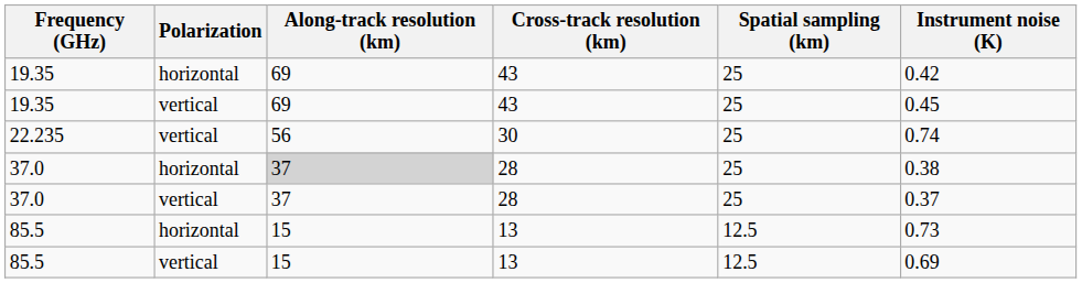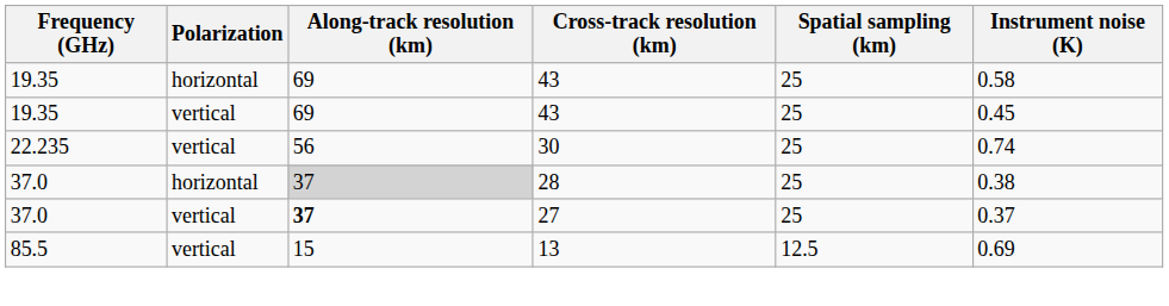 <table class="wikitable">
 <tr>
 <th scope="col">Frequency (GHz)</th>
 <th scope="col">Polarization</th>
 <th scope="col">Along-track resolution (km)</th>
 <th scope="col">Cross-track resolution (km)</th>
 <th scope="col">Spatial sampling (km)</th>
 <th scope="col">Instrument noise (K)</th>
 </tr>
 <tr>
 <td>19.35</td>
 <td>horizontal</td>
 <td>69</td>
 <td>43</td>
 <td>25</td>
-<td>0.42</td>
+<td>0.58</td>
 </tr>
 <tr>
 <td>19.35</td>
 <td>vertical</td>
 <td>69</td>
 <td>43</td>
 <td>25</td>
 <td>0.45</td>
 </tr>
 <tr>
 <td>22.235</td>
 <td>vertical</td>
 <td>56</td>
 <td>30</td>
 <td>25</td>
 <td>0.74</td>
 </tr>
 <tr>
 <td>37.0</td>
 <td>horizontal</td>
 <td style="background: lightgrey;">37</td>
 <td>28</td>
 <td>25</td>
 <td>0.38</td>
 </tr>
 <tr>
 <td>37.0</td>
 <td>vertical</td>
-<td>37</td>
-<td>28</td>
+<td><strong>37</strong></td>
+<td>27</td>
 <td>25</td>
 <td>0.37</td>
-</tr>
-<tr>
-<td>85.5</td>
-<td>horizontal</td>
-<td>15</td>
-<td>13</td>
-<td>12.5</td>
-<td>0.73</td>
 </tr>
 <tr>
 <td>85.5</td>
 <td>vertical</td>
 <td>15</td>
 <td>13</td>
 <td>12.5</td>
 <td>0.69</td>
 </tr>
 </table>
